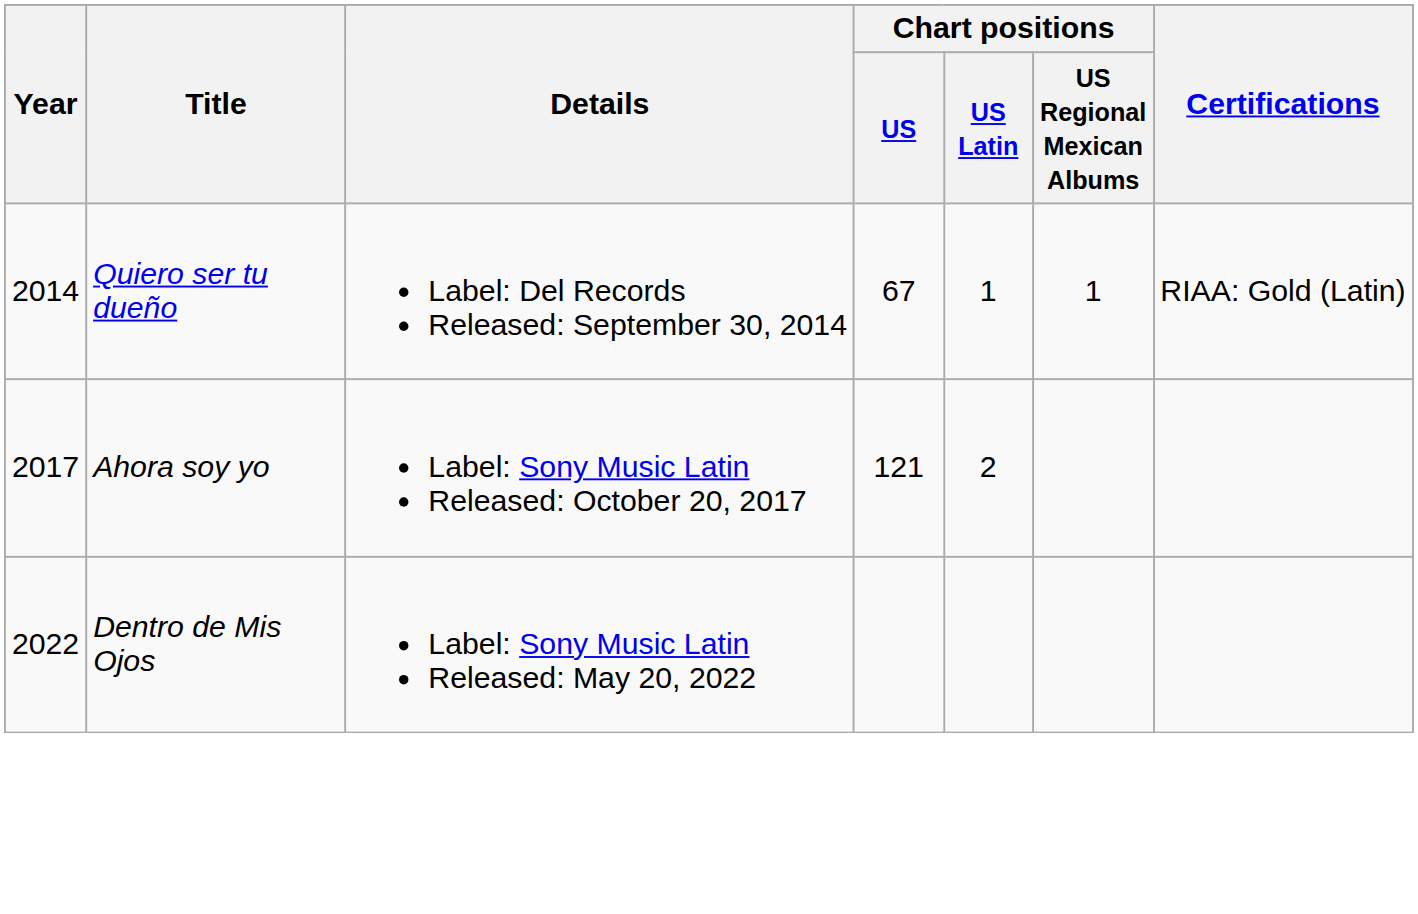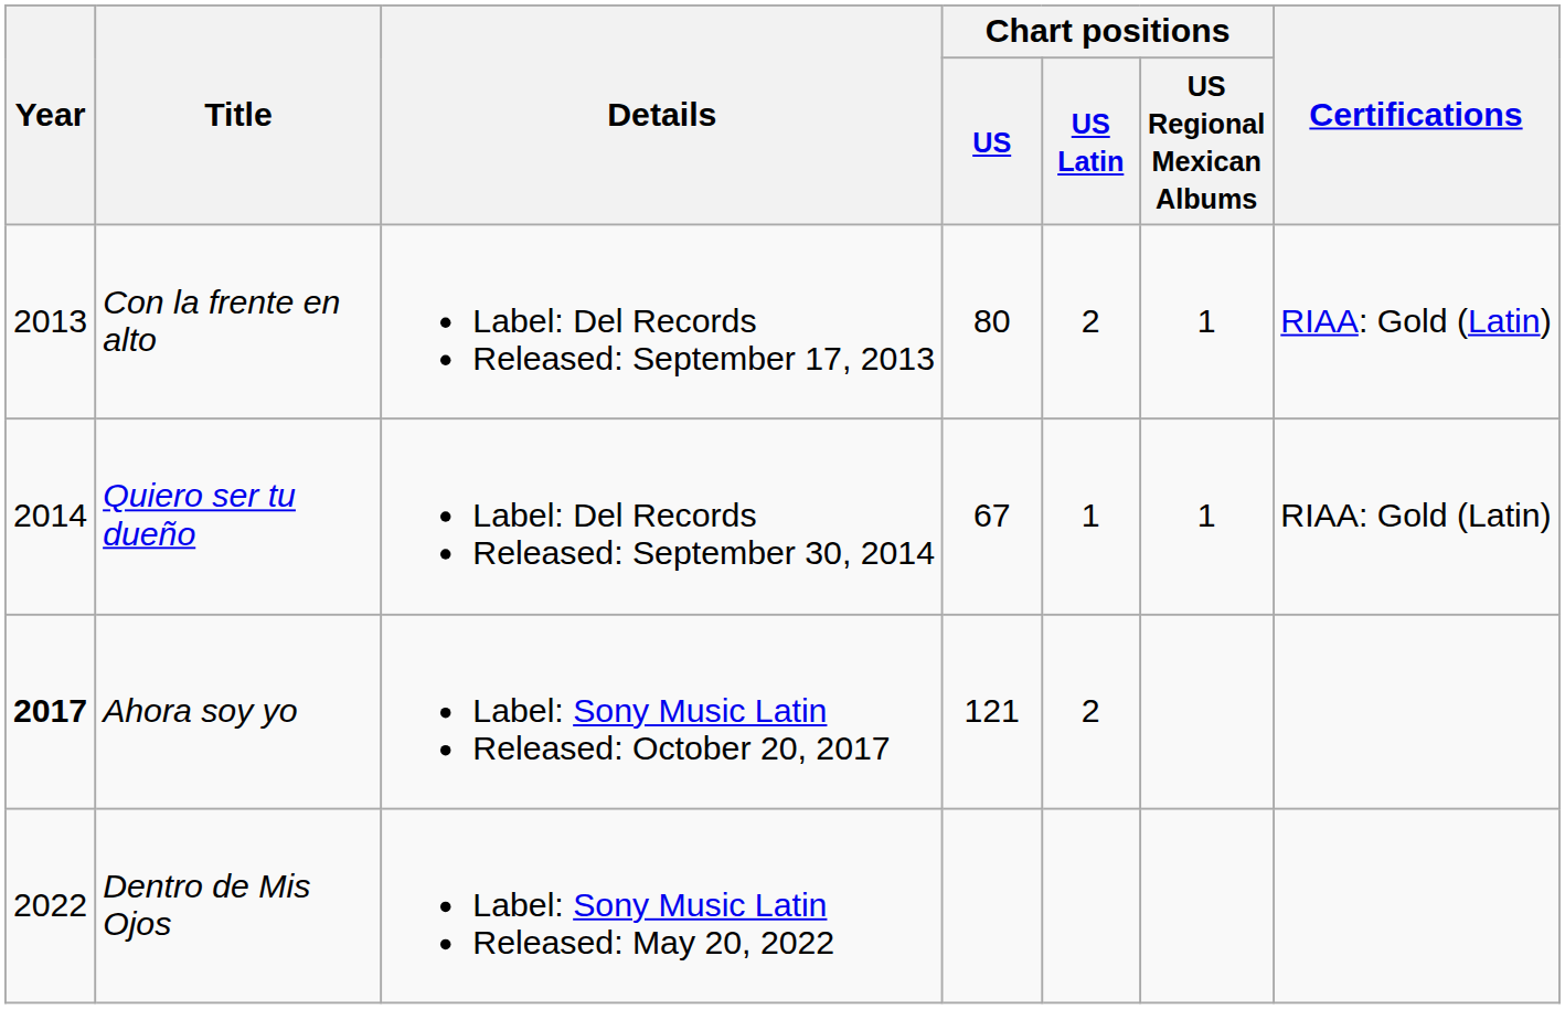 <table class="wikitable">
 <tr>
 <th rowspan="2">Year</th>
 <th rowspan="2" width="130">Title</th>
 <th rowspan="2">Details</th>
 <th colspan="3">Chart positions</th>
 <th rowspan="2"><a href='#'>Certifications</a></th>
 </tr>
 <tr>
 <th width="40"><small><a href='#'>US</a></small><br></th>
 <th width="40"><small><a href='#'>US<br>Latin</a></small><br></th>
 <th width="40"><small>US<br>Regional<br>Mexican<br>Albums</small><br></th>
 </tr>
 <tr>
+<td>2013</td>
+<td><em>Con la frente en alto</em></td>
+<td><br><ul><li>Label: Del Records</li><li>Released: September 17, 2013</li></ul></td>
+<td style="text-align:center;">80</td>
+<td style="text-align:center;">2</td>
+<td style="text-align:center;">1</td>
+<td style="text-align:center;"><a href='#'>RIAA</a>: Gold (<a href='#'>Latin</a>)</td>
+</tr>
+<tr>
 <td>2014</td>
 <td><em><a href='#'>Quiero ser tu dueño</a></em></td>
 <td><br><ul><li>Label: Del Records</li><li>Released: September 30, 2014</li></ul></td>
 <td style="text-align:center;">67</td>
 <td style="text-align:center;">1</td>
 <td style="text-align:center;">1</td>
 <td style="text-align:center;">RIAA: Gold (Latin)</td>
 </tr>
 <tr>
-<td>2017</td>
+<td><strong>2017</strong></td>
 <td><em>Ahora soy yo</em></td>
 <td><br><ul><li>Label: <a href='#'>Sony Music Latin</a></li><li>Released: October 20, 2017</li></ul></td>
 <td style="text-align:center;">121</td>
 <td style="text-align:center;">2</td>
 <td style="text-align:center;"></td>
 <td style="text-align:center;"></td>
 </tr>
 <tr>
 <td>2022</td>
 <td><em>Dentro de Mis Ojos</em></td>
 <td><br><ul><li>Label: <a href='#'>Sony Music Latin</a></li><li>Released: May 20, 2022</li></ul></td>
 <td></td>
 <td></td>
 <td></td>
 <td></td>
 </tr>
 </table>
